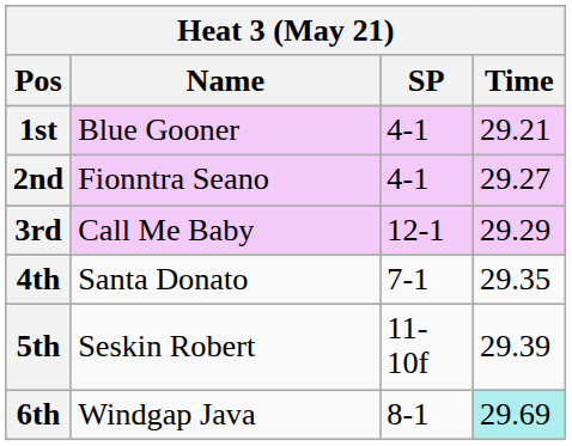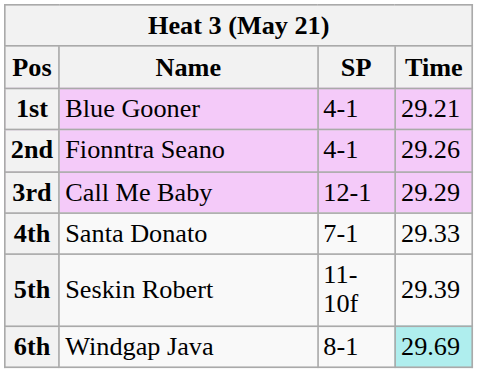 <table class="wikitable">
 <tr>
 <th colspan="6">Heat 3 (May 21)</th>
 </tr>
 <tr>
 <th width=20>Pos</th>
 <th width=150>Name</th>
 <th width=40>SP</th>
 <th width=40>Time</th>
 </tr>
 <tr style="background: #f4caf9;">
 <th>1st</th>
 <td>Blue Gooner</td>
 <td>4-1</td>
 <td>29.21</td>
 </tr>
 <tr style="background: #f4caf9;">
 <th>2nd</th>
 <td>Fionntra Seano</td>
 <td>4-1</td>
-<td>29.27</td>
+<td>29.26</td>
 </tr>
 <tr style="background: #f4caf9;">
 <th>3rd</th>
 <td>Call Me Baby</td>
 <td>12-1</td>
 <td>29.29</td>
 </tr>
 <tr>
 <th>4th</th>
 <td>Santa Donato</td>
 <td>7-1</td>
-<td>29.35</td>
+<td>29.33</td>
 </tr>
 <tr>
 <th>5th</th>
 <td>Seskin Robert</td>
 <td>11-10f</td>
 <td>29.39</td>
 </tr>
 <tr>
 <th>6th</th>
 <td>Windgap Java</td>
 <td>8-1</td>
 <td style="background: paleturquoise;">29.69</td>
 </tr>
 </table>
